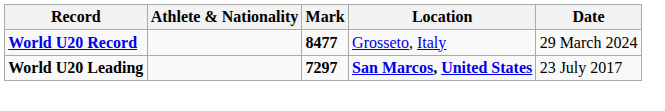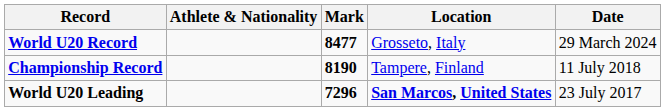 <table class="wikitable">
 <tr>
 <th scope="col">Record</th>
 <th scope="col">Athlete & Nationality</th>
 <th scope="col">Mark</th>
 <th scope="col">Location</th>
 <th scope="col">Date</th>
 </tr>
 <tr>
 <td><strong><a href='#'>World U20 Record</a></strong></td>
 <td></td>
 <td><strong>8477</strong></td>
 <td><a href='#'>Grosseto</a>, <a href='#'>Italy</a></td>
 <td>29 March 2024</td>
 </tr>
 <tr>
+<td><strong><a href='#'>Championship Record</a></strong></td>
+<td></td>
+<td><strong>8190</strong></td>
+<td><a href='#'>Tampere</a>, <a href='#'>Finland</a></td>
+<td>11 July 2018</td>
+</tr>
+<tr>
 <td><strong>World U20 Leading</strong></td>
 <td></td>
-<td><strong>7297</strong></td>
+<td><strong>7296</strong></td>
 <td><strong><a href='#'>San Marcos</a>, <a href='#'>United States</a></strong></td>
 <td>23 July 2017</td>
 </tr>
 </table>
